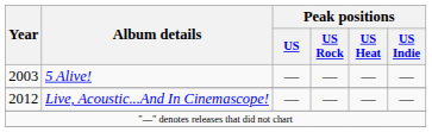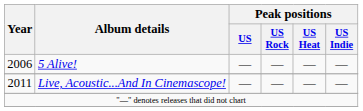 <table class="wikitable" style="text-align:center;">
 <tr>
 <th rowspan="2">Year</th>
 <th rowspan="2">Album details</th>
 <th colspan="4">Peak positions</th>
 </tr>
 <tr style="font-size:smaller;">
 <th width="35"><a href='#'>US</a></th>
 <th width="35"><a href='#'>US Rock</a></th>
 <th width="35"><a href='#'>US Heat</a></th>
 <th width="35"><a href='#'>US Indie</a></th>
 </tr>
 <tr>
-<td>2003</td>
+<td>2006</td>
 <td align="left"><em><a href='#'>5 Alive!</a></em><br></td>
 <td>—</td>
 <td>—</td>
 <td>—</td>
 <td>—</td>
 </tr>
 <tr>
 </tr>
 <tr>
-<td>2012</td>
+<td>2011</td>
 <td align="left"><em><a href='#'>Live, Acoustic...And In Cinemascope!</a></em><br></td>
 <td>—</td>
 <td>—</td>
 <td>—</td>
 <td>—</td>
 </tr>
 <tr>
 </tr>
 <tr>
 <td colspan="10" style="font-size:8pt">"—" denotes releases that did not chart</td>
 </tr>
 <tr>
 </tr>
 </table>
